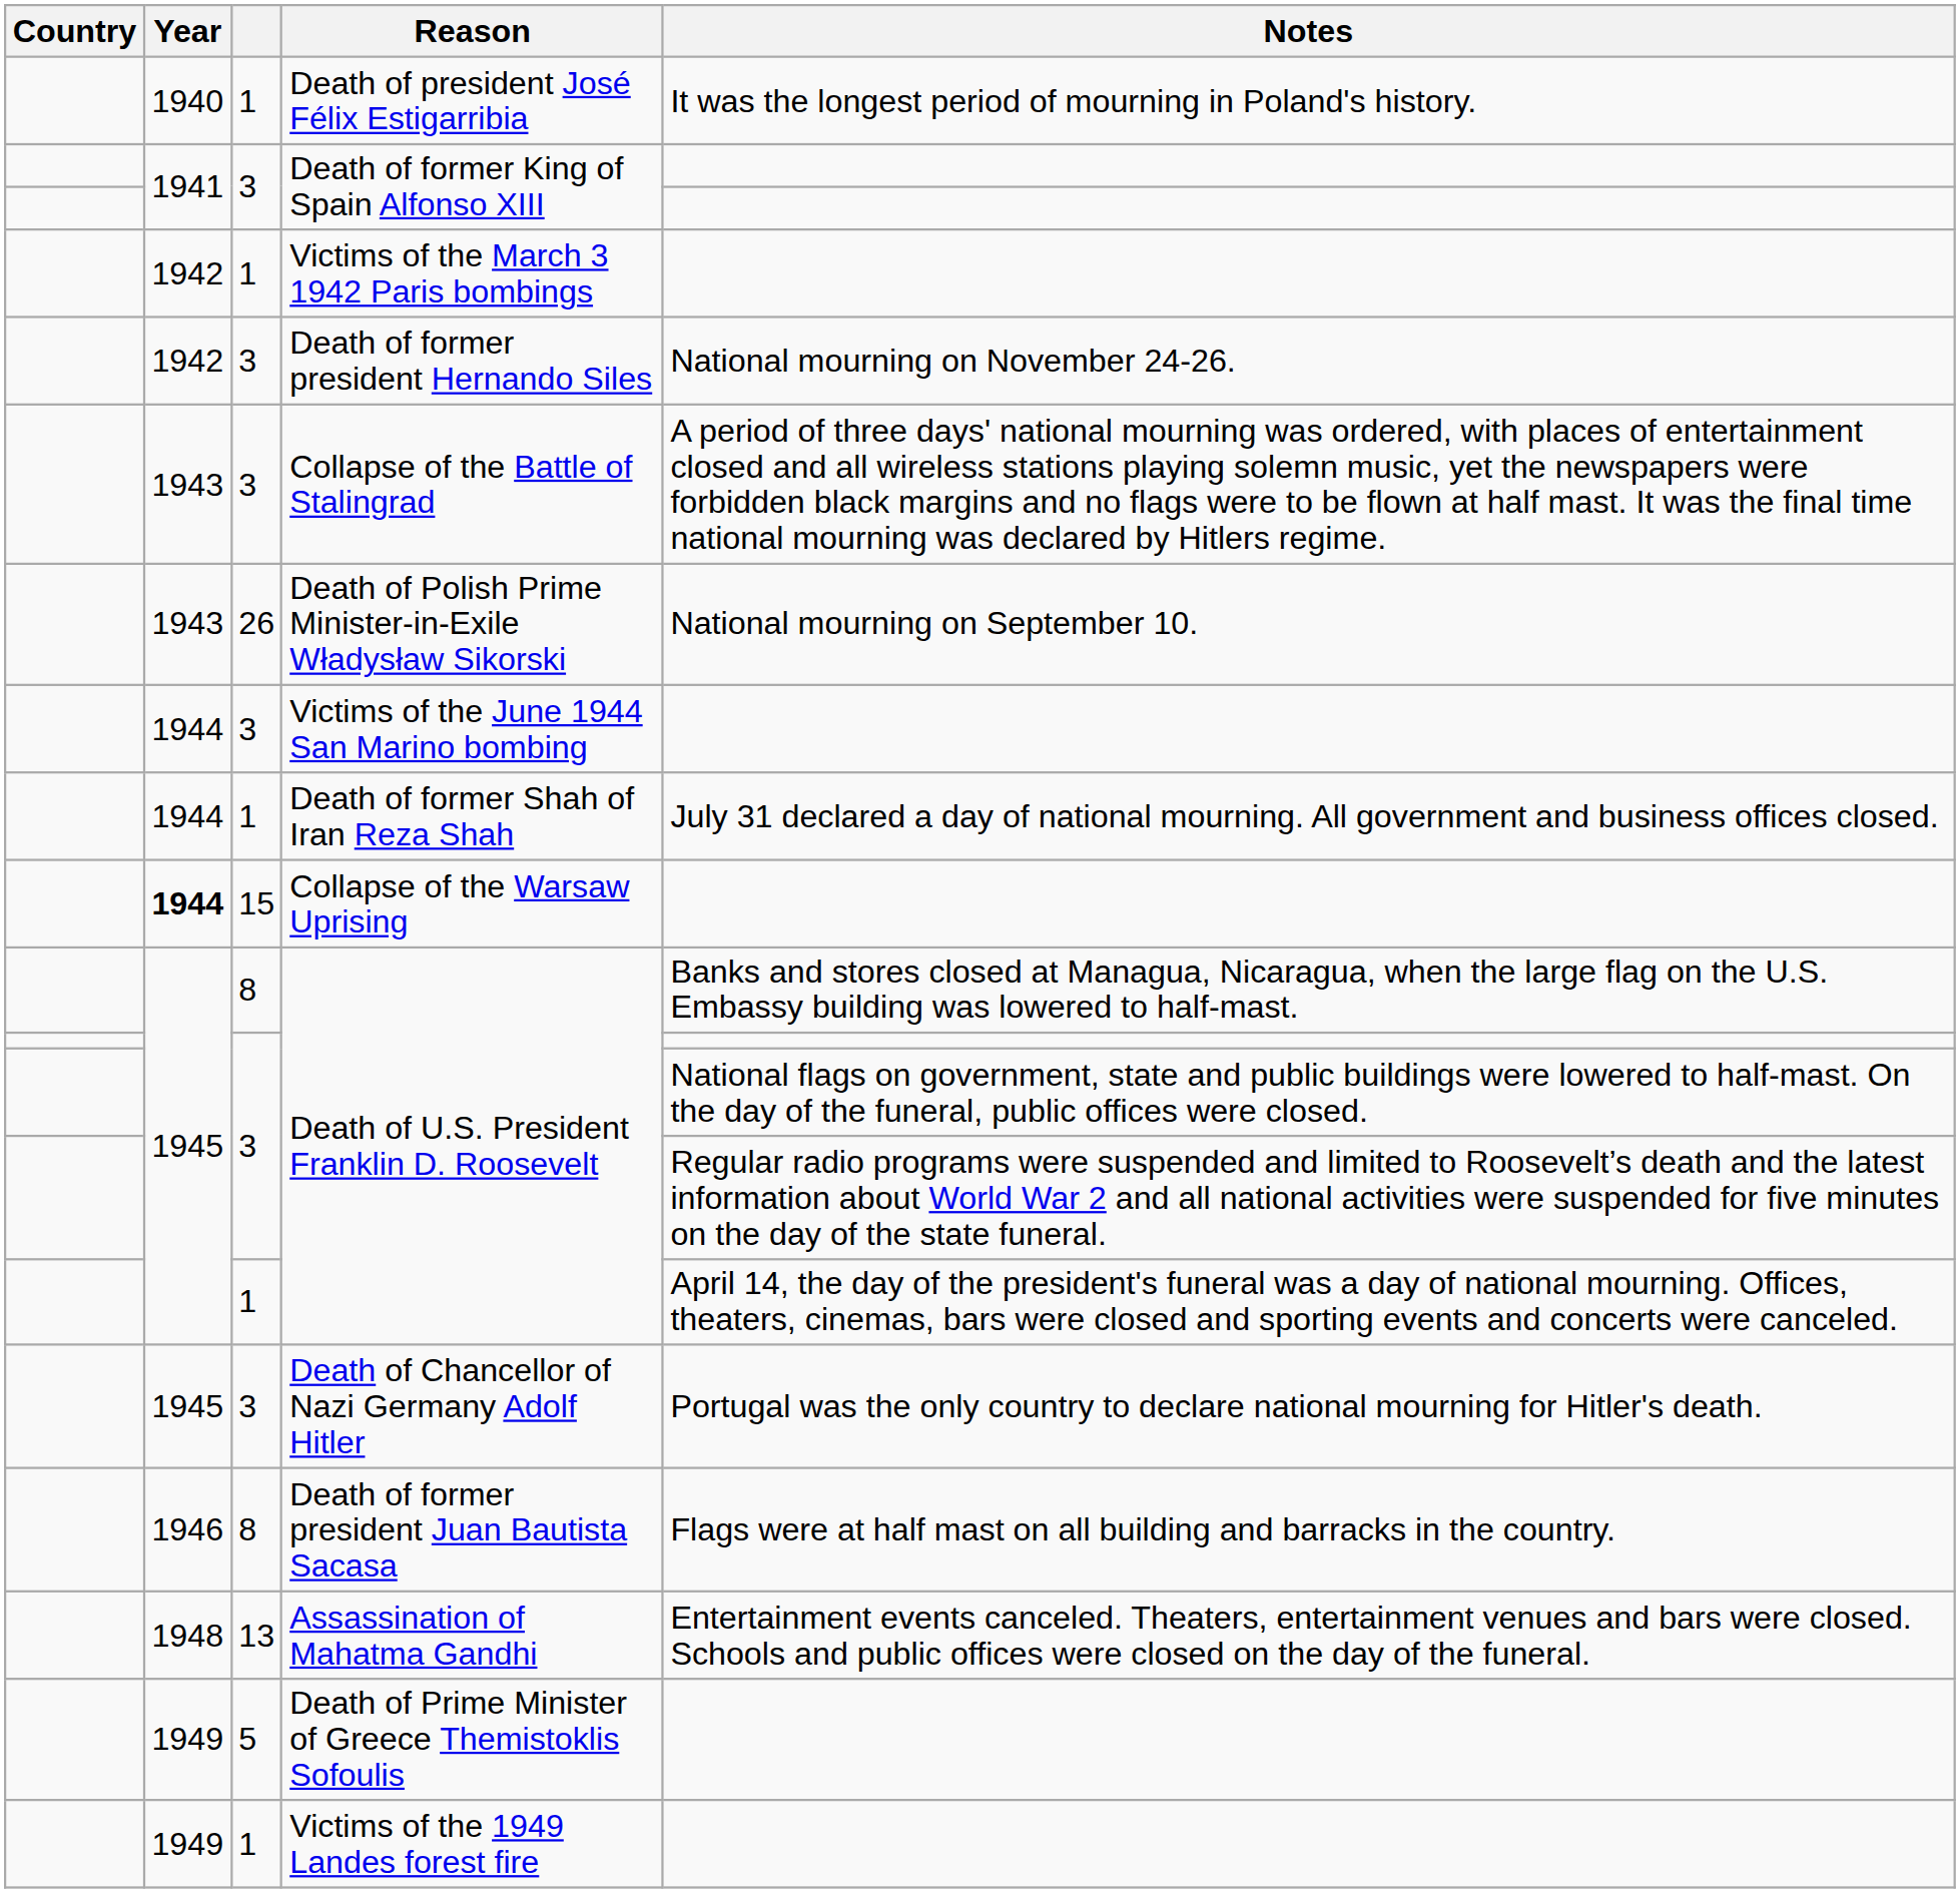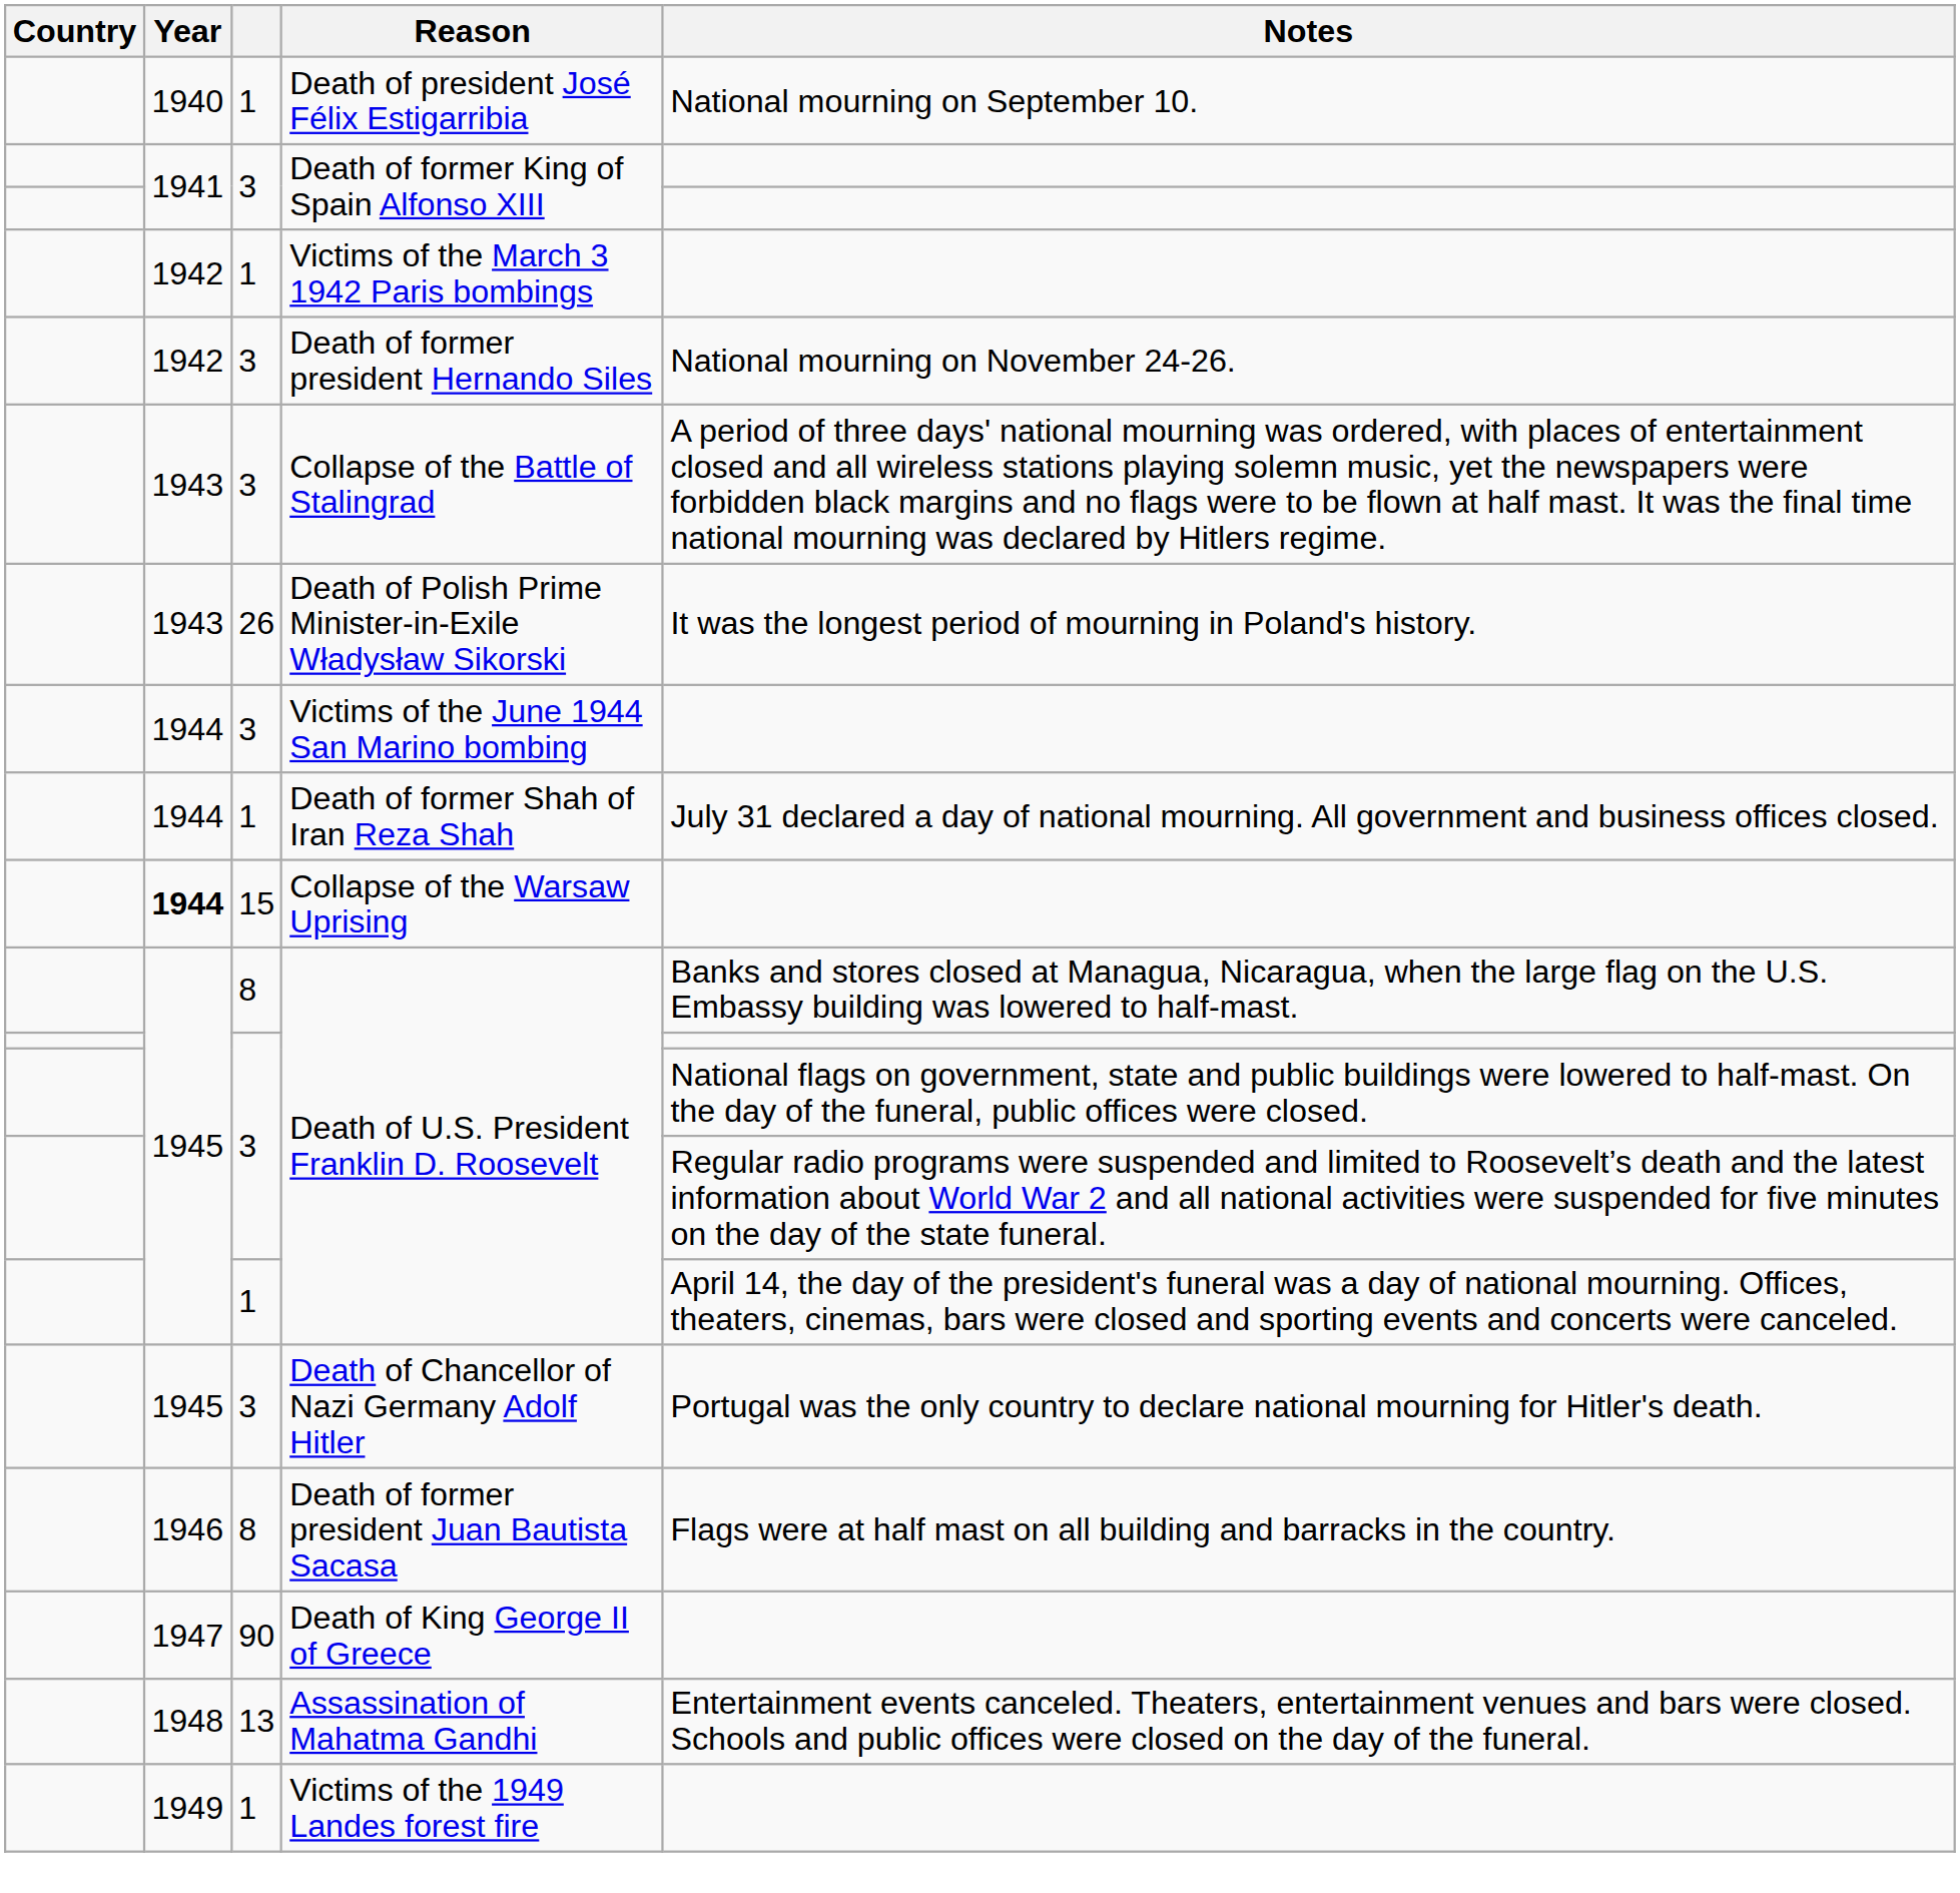 <table class="wikitable sortable" style="font-size:90%;">
 <tr>
 <th>Country</th>
 <th>Year</th>
 <th></th>
 <th>Reason</th>
 <th>Notes</th>
 </tr>
 <tr>
 <td></td>
 <td>1940</td>
 <td>1</td>
 <td>Death of president <a href='#'>José Félix Estigarribia</a></td>
-<td>It was the longest period of mourning in Poland's history.</td>
+<td>National mourning on September 10.</td>
 </tr>
 <tr>
 <td></td>
 <td rowspan=2>1941</td>
 <td rowspan=2>3</td>
 <td rowspan=2>Death of former King of Spain <a href='#'>Alfonso XIII</a></td>
 <td></td>
 </tr>
 <tr>
 <td></td>
 <td></td>
 </tr>
 <tr>
 <td></td>
 <td>1942</td>
 <td>1</td>
 <td>Victims of the <a href='#'>March 3 1942 Paris bombings</a></td>
 <td></td>
 </tr>
 <tr>
 <td></td>
 <td>1942</td>
 <td>3</td>
 <td>Death of former president <a href='#'>Hernando Siles</a></td>
 <td>National mourning on November 24-26.</td>
 </tr>
 <tr>
 <td></td>
 <td>1943</td>
 <td>3</td>
 <td>Collapse of the <a href='#'>Battle of Stalingrad</a></td>
 <td>A period of three days' national mourning was ordered, with places of entertainment closed and all wireless stations playing solemn music, yet the newspapers were forbidden black margins and no flags were to be flown at half mast. It was the final time national mourning was declared by Hitlers regime.</td>
 </tr>
 <tr>
 <td></td>
 <td>1943</td>
 <td>26</td>
 <td>Death of Polish Prime Minister-in-Exile <a href='#'>Władysław Sikorski</a></td>
-<td>National mourning on September 10.</td>
+<td>It was the longest period of mourning in Poland's history.</td>
 </tr>
 <tr>
 <td></td>
 <td>1944</td>
 <td>3</td>
 <td>Victims of the <a href='#'>June 1944 San Marino bombing</a></td>
 <td></td>
 </tr>
 <tr>
 <td></td>
 <td>1944</td>
 <td>1</td>
 <td>Death of former Shah of Iran <a href='#'>Reza Shah</a></td>
 <td>July 31 declared a day of national mourning. All government and business offices closed.</td>
 </tr>
 <tr>
 <td></td>
 <td><strong>1944</strong></td>
 <td>15</td>
 <td>Collapse of the <a href='#'>Warsaw Uprising</a></td>
 <td></td>
 </tr>
 <tr>
 <td></td>
 <td rowspan=5>1945</td>
 <td>8</td>
 <td rowspan=5>Death of U.S. President <a href='#'>Franklin D. Roosevelt</a></td>
 <td>Banks and stores closed at Managua, Nicaragua, when the large flag on the U.S. Embassy building was lowered to half-mast.</td>
 </tr>
 <tr>
 <td></td>
 <td rowspan=3>3</td>
 <td></td>
 </tr>
 <tr>
 <td></td>
 <td>National flags on government, state and public buildings were lowered to half-mast. On the day of the funeral, public offices were closed.</td>
 </tr>
 <tr>
 <td></td>
 <td>Regular radio programs were suspended and limited to Roosevelt’s death and the latest information about <a href='#'>World War 2</a> and all national activities were suspended for five minutes on the day of the state funeral.</td>
 </tr>
 <tr>
 <td></td>
 <td>1</td>
 <td>April 14, the day of the president's funeral was a day of national mourning. Offices, theaters, cinemas, bars were closed and sporting events and concerts were canceled.</td>
 </tr>
 <tr>
 <td></td>
 <td>1945</td>
 <td>3</td>
 <td><a href='#'>Death</a> of Chancellor of Nazi Germany <a href='#'>Adolf Hitler</a></td>
 <td>Portugal was the only country to declare national mourning for Hitler's death.</td>
 </tr>
 <tr>
 <td></td>
 <td>1946</td>
 <td>8</td>
 <td>Death of former president <a href='#'>Juan Bautista Sacasa</a></td>
 <td>Flags were at half mast on all building and barracks in the country.</td>
 </tr>
 <tr>
 <td></td>
+<td>1947</td>
+<td>90</td>
+<td>Death of King <a href='#'>George II of Greece</a></td>
+<td></td>
+</tr>
+<tr>
+<td></td>
 <td>1948</td>
 <td>13</td>
 <td><a href='#'>Assassination of Mahatma Gandhi</a></td>
 <td>Entertainment events canceled. Theaters, entertainment venues and bars were closed. Schools and public offices were closed on the day of the funeral.</td>
-</tr>
-<tr>
-<td></td>
-<td>1949</td>
-<td>5</td>
-<td>Death of Prime Minister of Greece <a href='#'>Themistoklis Sofoulis</a></td>
-<td></td>
 </tr>
 <tr>
 <td></td>
 <td>1949</td>
 <td>1</td>
 <td>Victims of the <a href='#'>1949 Landes forest fire</a></td>
 <td></td>
 </tr>
 </table>
